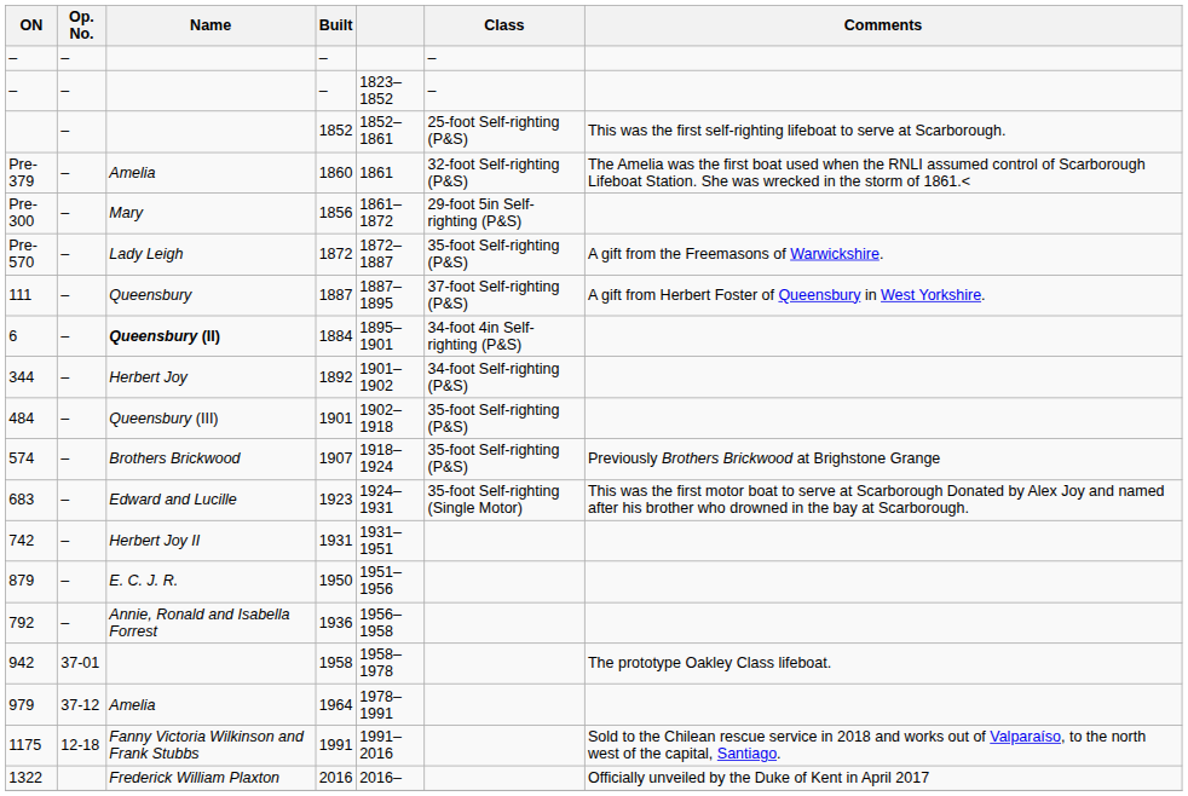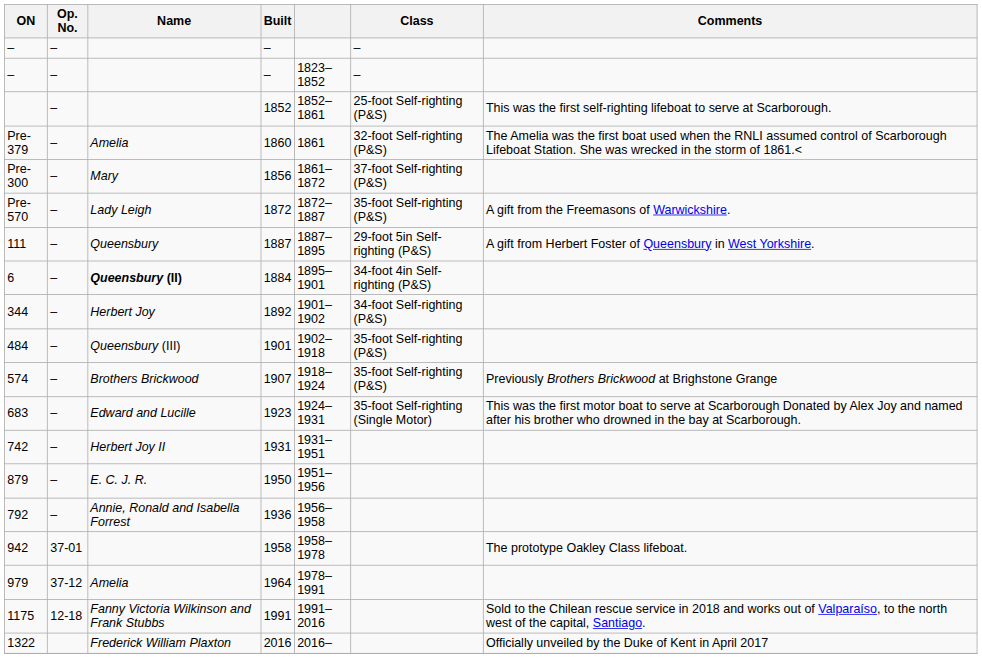 <table class="wikitable">
 <tr>
 <th>ON</th>
 <th>Op. No.</th>
 <th>Name</th>
 <th>Built</th>
 <th></th>
 <th>Class</th>
 <th>Comments</th>
 </tr>
 <tr>
 <td>–</td>
 <td>–</td>
 <td></td>
 <td>–</td>
 <td></td>
 <td>–</td>
 <td></td>
 </tr>
 <tr>
 <td>–</td>
 <td>–</td>
 <td></td>
 <td>–</td>
 <td>1823–1852</td>
 <td>–</td>
 <td></td>
 </tr>
 <tr>
 <td></td>
 <td>–</td>
 <td></td>
 <td>1852</td>
 <td>1852–1861</td>
 <td>25-foot Self-righting (P&S)</td>
 <td>This was the first self-righting lifeboat to serve at Scarborough.  </td>
 </tr>
 <tr>
 <td>Pre-379</td>
 <td>–</td>
 <td><em>Amelia</em></td>
 <td>1860</td>
 <td>1861</td>
 <td>32-foot Self-righting (P&S)</td>
 <td>The Amelia was the first boat used when the RNLI assumed control of Scarborough Lifeboat Station. She was wrecked in the storm of 1861.<</td>
 </tr>
 <tr>
 <td>Pre-300</td>
 <td>–</td>
 <td><em>Mary</em></td>
 <td>1856</td>
 <td>1861–1872</td>
-<td>29-foot 5in Self-righting (P&S)</td>
+<td>37-foot Self-righting (P&S)</td>
 <td></td>
 </tr>
 <tr>
 <td>Pre-570</td>
 <td>–</td>
 <td><em>Lady Leigh</em></td>
 <td>1872</td>
 <td>1872–1887</td>
 <td>35-foot Self-righting (P&S)</td>
 <td>A gift from the Freemasons of <a href='#'>Warwickshire</a>.</td>
 </tr>
 <tr>
 <td>111</td>
 <td>–</td>
 <td><em>Queensbury</em></td>
 <td>1887</td>
 <td>1887–1895</td>
-<td>37-foot Self-righting (P&S)</td>
+<td>29-foot 5in Self-righting (P&S)</td>
 <td>A gift from Herbert Foster of <a href='#'>Queensbury</a> in <a href='#'>West Yorkshire</a>.</td>
 </tr>
 <tr>
 <td>6</td>
 <td>–</td>
 <td><strong><em>Queensbury</em> (II)</strong></td>
 <td>1884</td>
 <td>1895–1901</td>
 <td>34-foot 4in Self-righting (P&S)</td>
 <td></td>
 </tr>
 <tr>
 <td>344</td>
 <td>–</td>
 <td><em>Herbert Joy</em></td>
 <td>1892</td>
 <td>1901–1902</td>
 <td>34-foot Self-righting (P&S)</td>
 <td></td>
 </tr>
 <tr>
 <td>484</td>
 <td>–</td>
 <td><em>Queensbury</em> (III)</td>
 <td>1901</td>
 <td>1902–1918</td>
 <td>35-foot Self-righting (P&S)</td>
 <td></td>
 </tr>
 <tr>
 <td>574</td>
 <td>–</td>
 <td><em>Brothers Brickwood</em></td>
 <td>1907</td>
 <td>1918–1924</td>
 <td>35-foot Self-righting (P&S)</td>
 <td>Previously <em>Brothers Brickwood</em> at Brighstone Grange </td>
 </tr>
 <tr>
 <td>683</td>
 <td>–</td>
 <td><em>Edward and Lucille</em></td>
 <td>1923</td>
 <td>1924–1931</td>
 <td>35-foot Self-righting (Single Motor)</td>
 <td>This was the first motor boat to serve at Scarborough Donated by Alex Joy and named after his brother who drowned in the bay at Scarborough.</td>
 </tr>
 <tr>
 <td>742</td>
 <td>–</td>
 <td><em>Herbert Joy II</em></td>
 <td>1931</td>
 <td>1931–1951</td>
 <td></td>
 <td></td>
 </tr>
 <tr>
 <td>879</td>
 <td>–</td>
 <td><em>E. C. J. R.</em></td>
 <td>1950</td>
 <td>1951–1956</td>
 <td></td>
 <td></td>
 </tr>
 <tr>
 <td>792</td>
 <td>–</td>
 <td><em>Annie, Ronald and Isabella Forrest</em></td>
 <td>1936</td>
 <td>1956–1958</td>
 <td></td>
 <td></td>
 </tr>
 <tr>
 <td>942</td>
 <td>37-01</td>
 <td></td>
 <td>1958</td>
 <td>1958–1978</td>
 <td></td>
 <td>The prototype Oakley Class lifeboat.</td>
 </tr>
 <tr>
 <td>979</td>
 <td>37-12</td>
 <td><em>Amelia</em></td>
 <td>1964</td>
 <td>1978–1991</td>
 <td></td>
 <td></td>
 </tr>
 <tr>
 <td>1175</td>
 <td>12-18</td>
 <td><em>Fanny Victoria Wilkinson and Frank Stubbs</em></td>
 <td>1991</td>
 <td>1991–2016</td>
 <td></td>
 <td>Sold to the Chilean rescue service in 2018 and works out of <a href='#'>Valparaíso</a>,  to the north west of the capital, <a href='#'>Santiago</a>.</td>
 </tr>
 <tr>
 <td>1322</td>
 <td></td>
 <td><em>Frederick William Plaxton</em></td>
 <td>2016</td>
 <td>2016–</td>
 <td></td>
 <td>Officially unveiled by the Duke of Kent in April 2017</td>
 </tr>
 <tr>
 </tr>
 </table>
